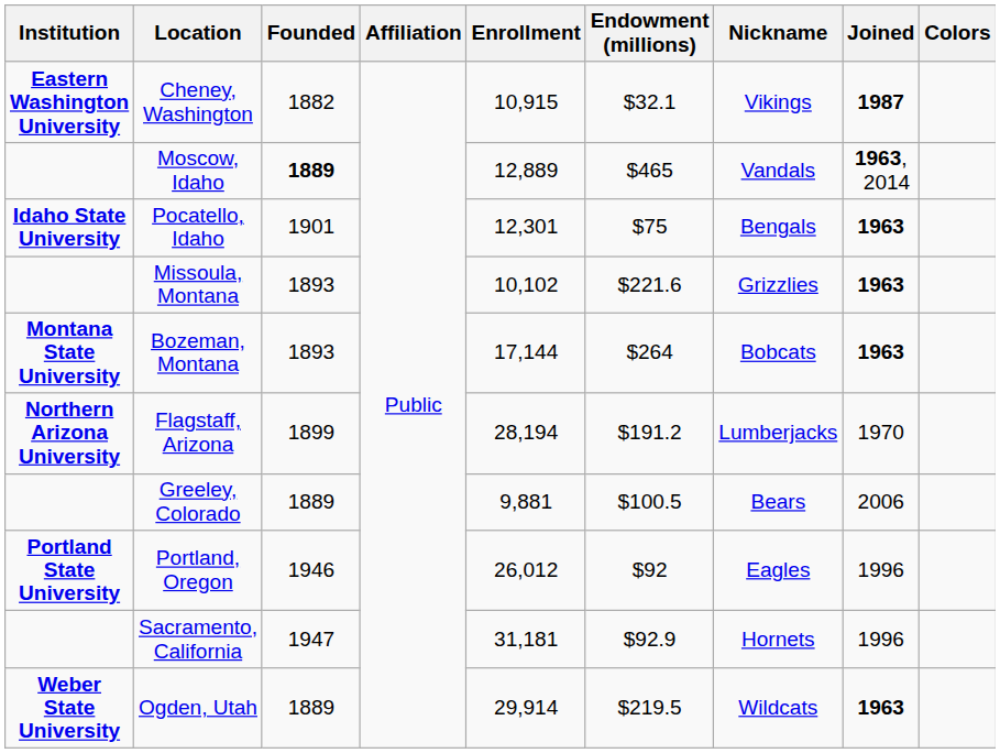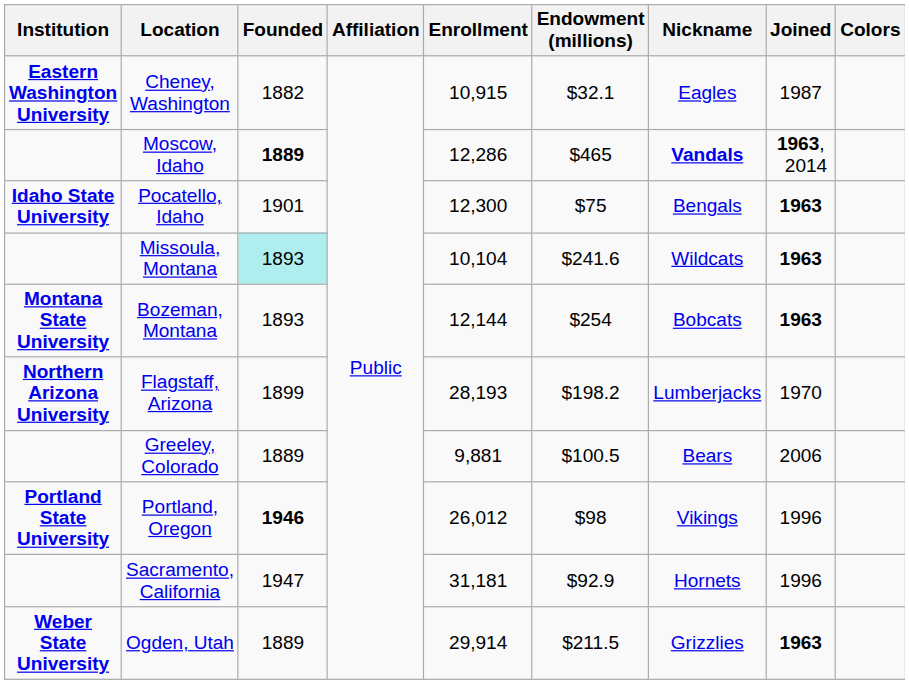 <table class="wikitable sortable" style="text-align:center">
 <tr>
 <th>Institution</th>
 <th>Location</th>
 <th>Founded</th>
 <th>Affiliation</th>
 <th>Enrollment</th>
 <th>Endowment<br>(millions)</th>
 <th>Nickname</th>
 <th>Joined</th>
 <th class=unsortable>Colors</th>
 </tr>
 <tr>
 <td><strong><a href='#'>Eastern Washington University</a></strong></td>
 <td><a href='#'>Cheney, Washington</a></td>
 <td>1882</td>
 <td rowspan="10"><a href='#'>Public</a></td>
 <td>10,915</td>
 <td>$32.1</td>
-<td><a href='#'>Vikings</a></td>
-<td><strong>1987</strong></td>
+<td><a href='#'>Eagles</a></td>
+<td>1987</td>
 <td></td>
 </tr>
 <tr>
 <td></td>
 <td><a href='#'>Moscow, Idaho</a></td>
 <td><strong>1889</strong></td>
-<td>12,889</td>
+<td>12,286</td>
 <td>$465</td>
-<td><a href='#'>Vandals</a></td>
+<td><strong><a href='#'>Vandals</a></strong></td>
 <td><strong>1963</strong>,<br>  2014</td>
 <td></td>
 </tr>
 <tr>
 <td><strong><a href='#'>Idaho State University</a></strong></td>
 <td><a href='#'>Pocatello, Idaho</a></td>
 <td>1901</td>
-<td>12,301</td>
+<td>12,300</td>
 <td>$75</td>
 <td><a href='#'>Bengals</a></td>
 <td><strong>1963</strong></td>
 <td></td>
 </tr>
 <tr>
 <td></td>
 <td><a href='#'>Missoula, Montana</a></td>
-<td>1893</td>
-<td>10,102</td>
-<td>$221.6</td>
-<td><a href='#'>Grizzlies</a></td>
+<td style="background: paleturquoise;">1893</td>
+<td>10,104</td>
+<td>$241.6</td>
+<td><a href='#'>Wildcats</a></td>
 <td><strong>1963</strong></td>
 <td></td>
 </tr>
 <tr>
 <td><strong><a href='#'>Montana State University</a></strong></td>
 <td><a href='#'>Bozeman, Montana</a></td>
 <td>1893</td>
-<td>17,144</td>
-<td>$264</td>
+<td>12,144</td>
+<td>$254</td>
 <td><a href='#'>Bobcats</a></td>
 <td><strong>1963</strong></td>
 <td></td>
 </tr>
 <tr>
 <td><strong><a href='#'>Northern Arizona University</a></strong></td>
 <td><a href='#'>Flagstaff, Arizona</a></td>
 <td>1899</td>
-<td>28,194</td>
-<td>$191.2</td>
+<td>28,193</td>
+<td>$198.2</td>
 <td><a href='#'>Lumberjacks</a></td>
 <td>1970</td>
 <td></td>
 </tr>
 <tr>
 <td></td>
 <td><a href='#'>Greeley, Colorado</a></td>
 <td>1889</td>
 <td>9,881</td>
 <td>$100.5</td>
 <td><a href='#'>Bears</a></td>
 <td>2006</td>
 <td></td>
 </tr>
 <tr>
 <td><strong><a href='#'>Portland State University</a></strong></td>
 <td><a href='#'>Portland, Oregon</a></td>
-<td>1946</td>
+<td><strong>1946</strong></td>
 <td>26,012</td>
-<td>$92</td>
-<td><a href='#'>Eagles</a></td>
+<td>$98</td>
+<td><a href='#'>Vikings</a></td>
 <td>1996</td>
 <td></td>
 </tr>
 <tr>
 <td></td>
 <td><a href='#'>Sacramento, California</a></td>
 <td>1947</td>
 <td>31,181</td>
 <td>$92.9</td>
 <td><a href='#'>Hornets</a></td>
 <td>1996</td>
 <td></td>
 </tr>
 <tr>
 <td><strong><a href='#'>Weber State University</a></strong></td>
 <td><a href='#'>Ogden, Utah</a></td>
 <td>1889</td>
 <td>29,914</td>
-<td>$219.5</td>
-<td><a href='#'>Wildcats</a></td>
+<td>$211.5</td>
+<td><a href='#'>Grizzlies</a></td>
 <td><strong>1963</strong></td>
 <td></td>
 </tr>
 </table>
